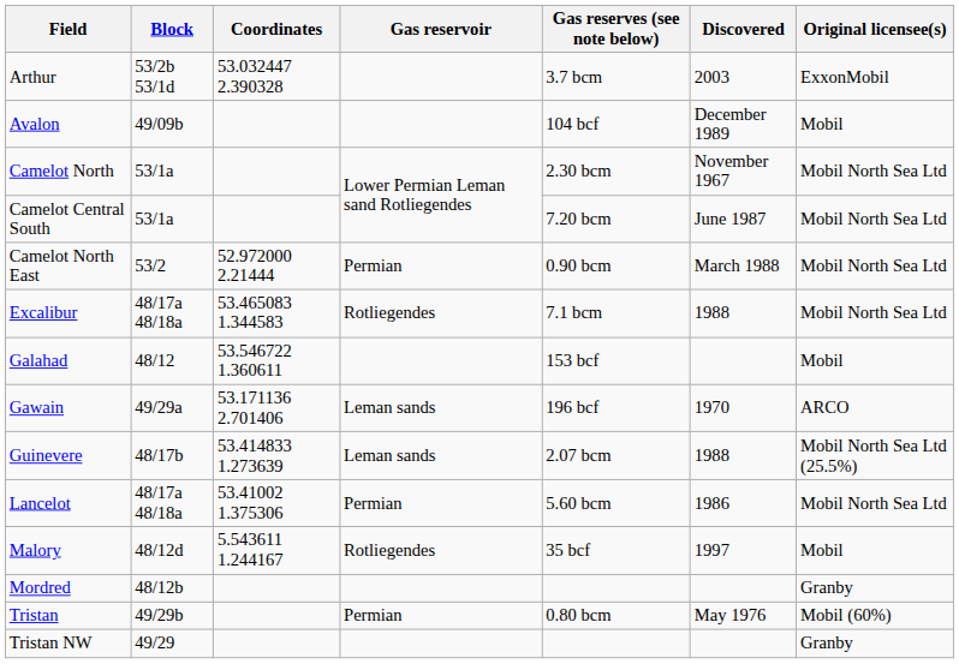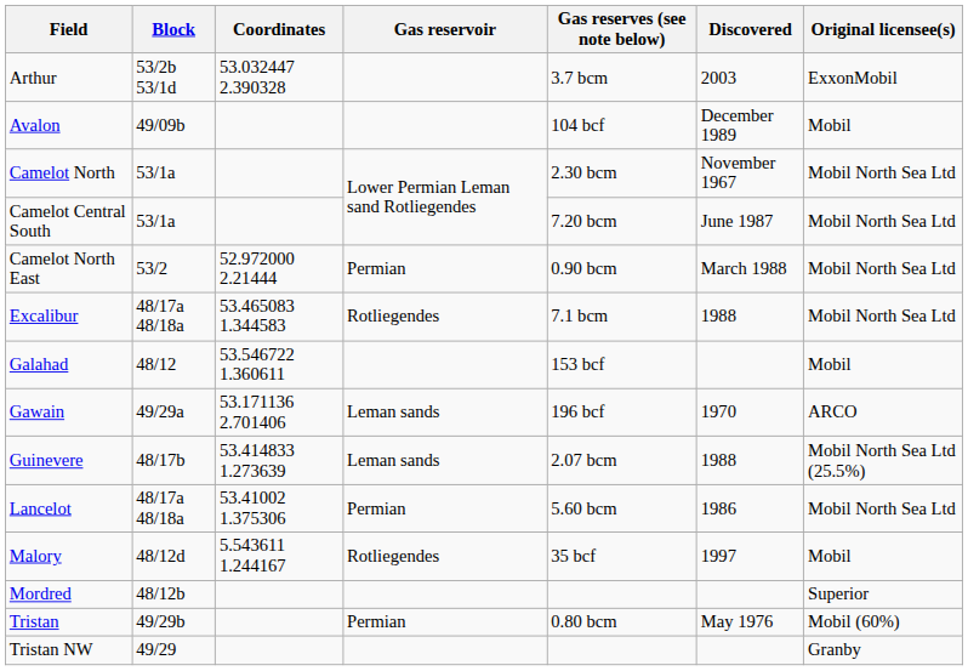 <table class="wikitable">
 <tr>
 <th>Field</th>
 <th><a href='#'>Block</a></th>
 <th>Coordinates</th>
 <th>Gas  reservoir</th>
 <th>Gas  reserves (see note below)</th>
 <th>Discovered</th>
 <th>Original  licensee(s)</th>
 </tr>
 <tr>
 <td>Arthur</td>
 <td>53/2b  53/1d</td>
 <td>53.032447  2.390328</td>
 <td></td>
 <td>3.7  bcm</td>
 <td>2003</td>
 <td>ExxonMobil</td>
 </tr>
 <tr>
 <td><a href='#'>Avalon</a></td>
 <td>49/09b</td>
 <td></td>
 <td></td>
 <td>104 bcf</td>
 <td>December  1989</td>
 <td>Mobil</td>
 </tr>
 <tr>
 <td><a href='#'>Camelot</a>  North</td>
 <td>53/1a</td>
 <td></td>
 <td rowspan="2">Lower  Permian Leman sand Rotliegendes</td>
 <td>2.30  bcm</td>
 <td>November  1967</td>
 <td>Mobil  North Sea Ltd</td>
 </tr>
 <tr>
 <td>Camelot  Central South</td>
 <td>53/1a</td>
 <td></td>
 <td>7.20  bcm</td>
 <td>June  1987</td>
 <td>Mobil  North Sea Ltd</td>
 </tr>
 <tr>
 <td>Camelot  North East</td>
 <td>53/2</td>
 <td>52.972000  2.21444</td>
 <td>Permian</td>
 <td>0.90  bcm</td>
 <td>March  1988</td>
 <td>Mobil  North Sea Ltd</td>
 </tr>
 <tr>
 <td><a href='#'>Excalibur</a></td>
 <td>48/17a<br>48/18a</td>
 <td>53.465083  1.344583</td>
 <td>Rotliegendes</td>
 <td>7.1  bcm</td>
 <td>1988</td>
 <td>Mobil  North Sea Ltd</td>
 </tr>
 <tr>
 <td><a href='#'>Galahad</a></td>
 <td>48/12</td>
 <td>53.546722  1.360611</td>
 <td></td>
 <td>153  bcf</td>
 <td></td>
 <td>Mobil</td>
 </tr>
 <tr>
 <td><a href='#'>Gawain</a></td>
 <td>49/29a</td>
 <td>53.171136  2.701406</td>
 <td>Leman  sands</td>
 <td>196  bcf</td>
 <td>1970</td>
 <td>ARCO</td>
 </tr>
 <tr>
 <td><a href='#'>Guinevere</a></td>
 <td>48/17b</td>
 <td>53.414833  1.273639</td>
 <td>Leman  sands</td>
 <td>2.07  bcm</td>
 <td>1988</td>
 <td>Mobil  North Sea Ltd (25.5%)</td>
 </tr>
 <tr>
 <td><a href='#'>Lancelot</a></td>
 <td>48/17a  48/18a</td>
 <td>53.41002  1.375306</td>
 <td>Permian</td>
 <td>5.60  bcm</td>
 <td>1986</td>
 <td>Mobil  North Sea Ltd</td>
 </tr>
 <tr>
 <td><a href='#'>Malory</a></td>
 <td>48/12d</td>
 <td>5.543611  1.244167</td>
 <td>Rotliegendes</td>
 <td>35  bcf</td>
 <td>1997</td>
 <td>Mobil</td>
 </tr>
 <tr>
 <td><a href='#'>Mordred</a></td>
 <td>48/12b</td>
 <td></td>
 <td></td>
 <td></td>
 <td></td>
-<td>Granby</td>
+<td>Superior</td>
 </tr>
 <tr>
 <td><a href='#'>Tristan</a></td>
 <td>49/29b</td>
 <td></td>
 <td>Permian</td>
 <td>0.80  bcm</td>
 <td>May  1976</td>
 <td>Mobil  (60%)</td>
 </tr>
 <tr>
 <td>Tristan NW</td>
 <td>49/29</td>
 <td></td>
 <td></td>
 <td></td>
 <td></td>
 <td>Granby</td>
 </tr>
 </table>
